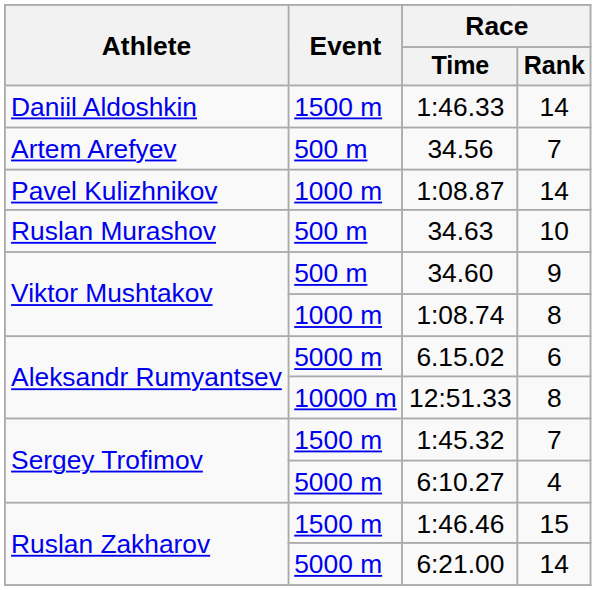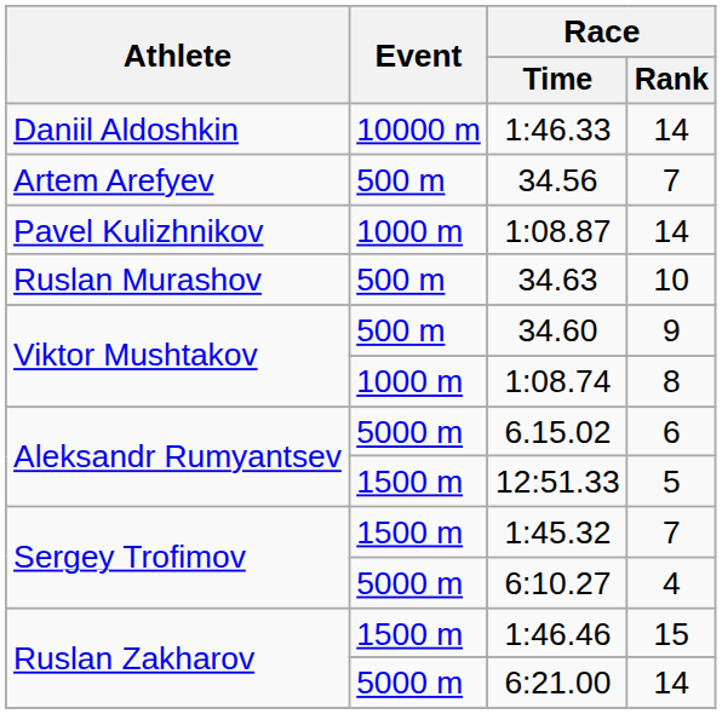 <table class=wikitable style="text-align:center; font-size:90%">
 <tr>
 <th rowspan=2>Athlete</th>
 <th rowspan=2>Event</th>
 <th colspan=2>Race</th>
 </tr>
 <tr style="font-size:95%">
 <th>Time</th>
 <th>Rank</th>
 </tr>
 <tr>
 <td align=left><a href='#'>Daniil Aldoshkin</a></td>
-<td align=left><a href='#'>1500 m</a></td>
+<td align=left><a href='#'>10000 m</a></td>
 <td>1:46.33</td>
 <td>14</td>
 </tr>
 <tr>
 <td align=left><a href='#'>Artem Arefyev</a></td>
 <td align=left><a href='#'>500 m</a></td>
 <td>34.56</td>
 <td>7</td>
 </tr>
 <tr>
 <td align=left><a href='#'>Pavel Kulizhnikov</a></td>
 <td align=left><a href='#'>1000 m</a></td>
 <td>1:08.87</td>
 <td>14</td>
 </tr>
 <tr>
 <td align=left><a href='#'>Ruslan Murashov</a></td>
 <td align=left><a href='#'>500 m</a></td>
 <td>34.63</td>
 <td>10</td>
 </tr>
 <tr>
 <td rowspan=2 align=left><a href='#'>Viktor Mushtakov</a></td>
 <td align=left><a href='#'>500 m</a></td>
 <td>34.60</td>
 <td>9</td>
 </tr>
 <tr>
 <td align=left><a href='#'>1000 m</a></td>
 <td>1:08.74</td>
 <td>8</td>
 </tr>
 <tr>
 <td rowspan=2 align=left><a href='#'>Aleksandr Rumyantsev</a></td>
 <td align=left><a href='#'>5000 m</a></td>
 <td>6.15.02</td>
 <td>6</td>
 </tr>
 <tr>
-<td align=left><a href='#'>10000 m</a></td>
+<td align=left><a href='#'>1500 m</a></td>
 <td>12:51.33</td>
-<td>8</td>
+<td>5</td>
 </tr>
 <tr>
 <td rowspan=2 align=left><a href='#'>Sergey Trofimov</a></td>
 <td align=left><a href='#'>1500 m</a></td>
 <td>1:45.32</td>
 <td>7</td>
 </tr>
 <tr>
 <td align=left><a href='#'>5000 m</a></td>
 <td>6:10.27</td>
 <td>4</td>
 </tr>
 <tr>
 <td rowspan=2 align=left><a href='#'>Ruslan Zakharov</a></td>
 <td align=left><a href='#'>1500 m</a></td>
 <td>1:46.46</td>
 <td>15</td>
 </tr>
 <tr>
 <td align=left><a href='#'>5000 m</a></td>
 <td>6:21.00</td>
 <td>14</td>
 </tr>
 </table>
